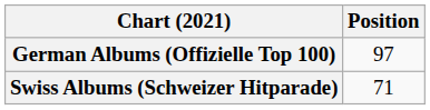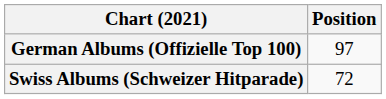 <table class="wikitable sortable plainrowheaders" style="text-align:center">
 <tr>
 <th scope="col">Chart (2021)</th>
 <th scope="col">Position</th>
 </tr>
 <tr>
 <th scope="row">German Albums (Offizielle Top 100)</th>
 <td>97</td>
 </tr>
 <tr>
 <th scope="row">Swiss Albums (Schweizer Hitparade)</th>
-<td>71</td>
+<td>72</td>
 </tr>
 </table>
